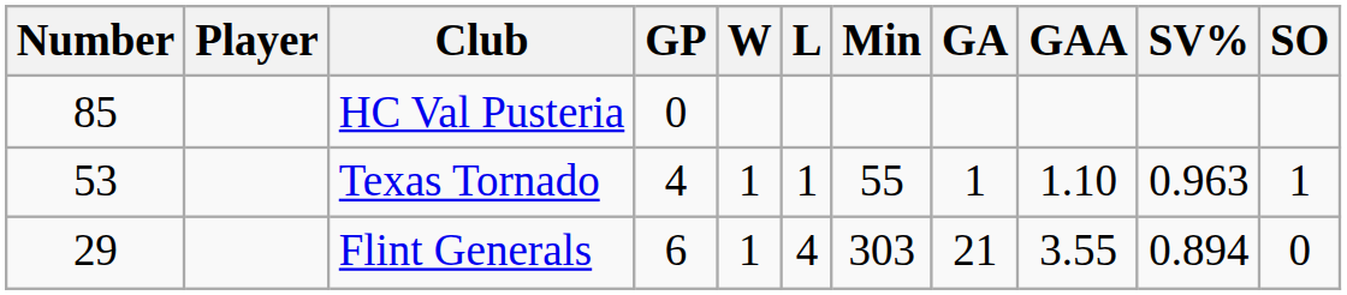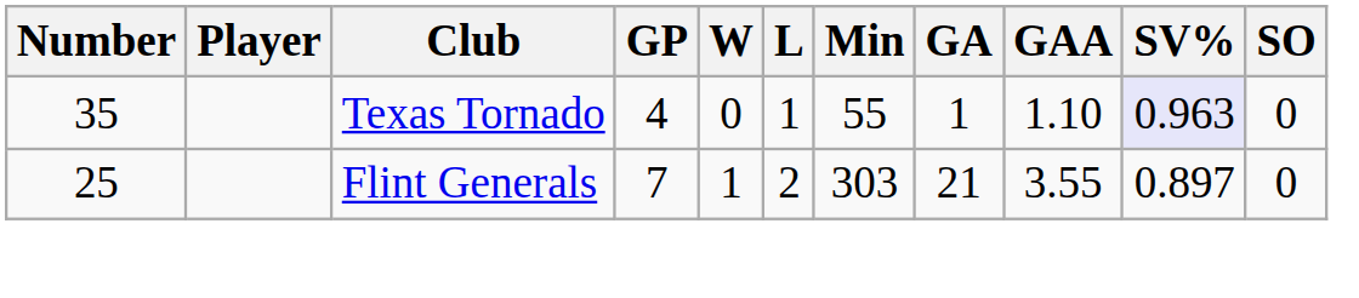 <table class="wikitable sortable" style="text-align:center; padding:4px; border-spacing=0;">
 <tr>
 <th>Number</th>
 <th>Player</th>
 <th>Club</th>
 <th>GP</th>
 <th>W</th>
 <th>L</th>
 <th>Min</th>
 <th>GA</th>
 <th>GAA</th>
 <th>SV%</th>
 <th>SO</th>
 </tr>
 <tr>
-<td>85</td>
-<td align=left></td>
-<td align=left><a href='#'>HC Val Pusteria</a></td>
-<td>0</td>
-<td></td>
-<td></td>
-<td></td>
-<td></td>
-<td></td>
-<td></td>
-<td></td>
-</tr>
-<tr>
-<td>53</td>
+<td>35</td>
 <td align=left></td>
 <td align=left><a href='#'>Texas Tornado</a></td>
 <td>4</td>
-<td>1</td>
+<td>0</td>
 <td>1</td>
 <td>55</td>
 <td>1</td>
 <td>1.10</td>
-<td>0.963</td>
-<td>1</td>
+<td style="background: lavender;">0.963</td>
+<td>0</td>
 </tr>
 <tr>
-<td>29</td>
+<td>25</td>
 <td align=left></td>
 <td align=left><a href='#'>Flint Generals</a></td>
-<td>6</td>
+<td>7</td>
 <td>1</td>
-<td>4</td>
+<td>2</td>
 <td>303</td>
 <td>21</td>
 <td>3.55</td>
-<td>0.894</td>
+<td>0.897</td>
 <td>0</td>
 </tr>
 </table>
